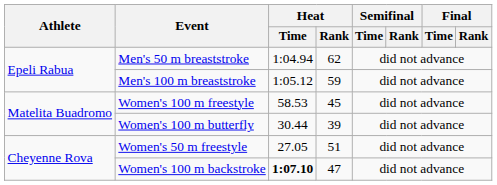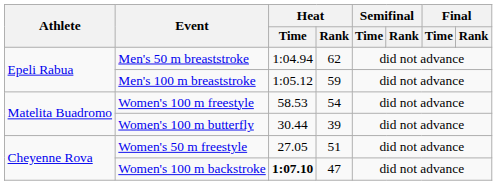 <table class=wikitable style="font-size:90%">
 <tr>
 <th rowspan="2">Athlete</th>
 <th rowspan="2">Event</th>
 <th colspan="2">Heat</th>
 <th colspan="2">Semifinal</th>
 <th colspan="2">Final</th>
 </tr>
 <tr style="font-size:95%">
 <th>Time</th>
 <th>Rank</th>
 <th>Time</th>
 <th>Rank</th>
 <th>Time</th>
 <th>Rank</th>
 </tr>
 <tr align=center>
 <td align=left rowspan=2><a href='#'>Epeli Rabua</a></td>
 <td align=left><a href='#'>Men's 50 m breaststroke</a></td>
 <td>1:04.94</td>
 <td>62</td>
 <td colspan=4>did not advance</td>
 </tr>
 <tr align=center>
 <td align=left><a href='#'>Men's 100 m breaststroke</a></td>
 <td>1:05.12</td>
 <td>59</td>
 <td colspan=4>did not advance</td>
 </tr>
 <tr align=center>
 <td align=left rowspan=2><a href='#'>Matelita Buadromo</a></td>
 <td align=left><a href='#'>Women's 100 m freestyle</a></td>
 <td>58.53</td>
-<td>45</td>
+<td>54</td>
 <td colspan=4>did not advance</td>
 </tr>
 <tr align=center>
 <td align=left><a href='#'>Women's 100 m butterfly</a></td>
 <td>30.44</td>
 <td>39</td>
 <td colspan=4>did not advance</td>
 </tr>
 <tr align=center>
 <td align=left rowspan=2><a href='#'>Cheyenne Rova</a></td>
 <td align=left><a href='#'>Women's 50 m freestyle</a></td>
 <td>27.05</td>
 <td>51</td>
 <td colspan=4>did not advance</td>
 </tr>
 <tr align=center>
 <td align=left><a href='#'>Women's 100 m backstroke</a></td>
 <td><strong>1:07.10</strong></td>
 <td>47</td>
 <td colspan=4>did not advance</td>
 </tr>
 </table>
